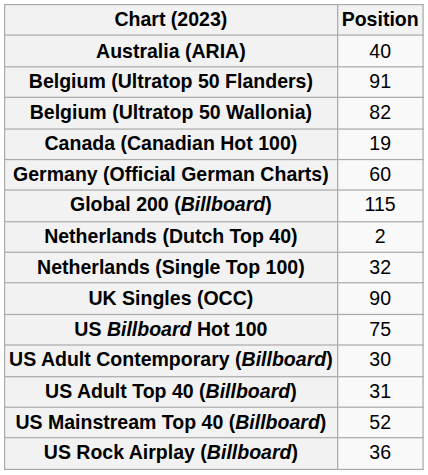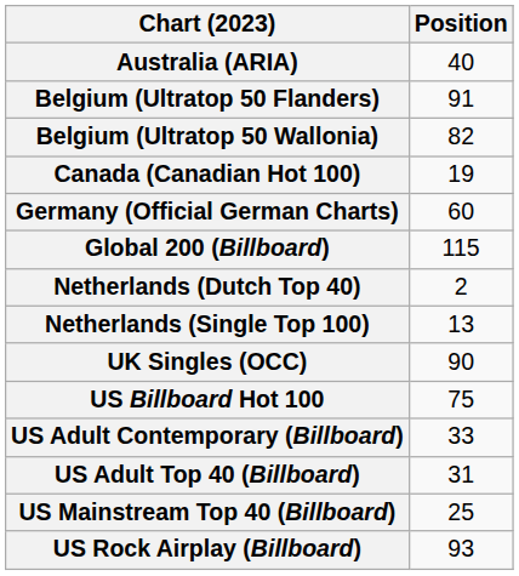 <table class="wikitable sortable plainrowheaders" style="text-align:center">
 <tr>
 <th scope="col">Chart (2023)</th>
 <th scope="col">Position</th>
 </tr>
 <tr>
 <th scope="row">Australia (ARIA)</th>
 <td>40</td>
 </tr>
 <tr>
 <th scope="row">Belgium (Ultratop 50 Flanders)</th>
 <td>91</td>
 </tr>
 <tr>
 <th scope="row">Belgium (Ultratop 50 Wallonia)</th>
 <td>82</td>
 </tr>
 <tr>
 <th scope="row">Canada (Canadian Hot 100)</th>
 <td>19</td>
 </tr>
 <tr>
 <th scope="row">Germany (Official German Charts)</th>
 <td>60</td>
 </tr>
 <tr>
 <th scope="row">Global 200 (<em>Billboard</em>)</th>
 <td>115</td>
 </tr>
 <tr>
 <th scope="row">Netherlands (Dutch Top 40)</th>
 <td>2</td>
 </tr>
 <tr>
 <th scope="row">Netherlands (Single Top 100)</th>
-<td>32</td>
+<td>13</td>
 </tr>
 <tr>
 <th scope="row">UK Singles (OCC)</th>
 <td>90</td>
 </tr>
 <tr>
 <th scope="row">US <em>Billboard</em> Hot 100</th>
 <td>75</td>
 </tr>
 <tr>
 <th scope="row">US Adult Contemporary (<em>Billboard</em>)</th>
-<td>30</td>
+<td>33</td>
 </tr>
 <tr>
 <th scope="row">US Adult Top 40 (<em>Billboard</em>)</th>
 <td>31</td>
 </tr>
 <tr>
 <th scope="row">US Mainstream Top 40 (<em>Billboard</em>)</th>
-<td>52</td>
+<td>25</td>
 </tr>
 <tr>
 <th scope="row">US Rock Airplay (<em>Billboard</em>)</th>
-<td>36</td>
+<td>93</td>
 </tr>
 </table>
